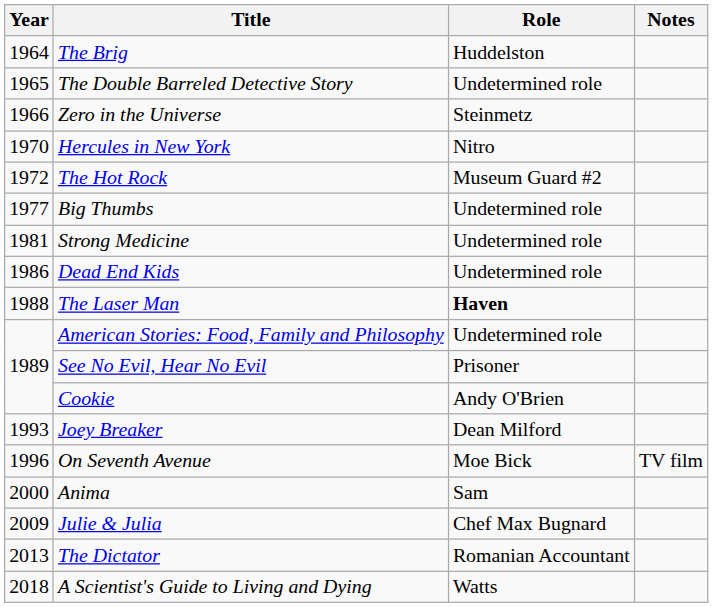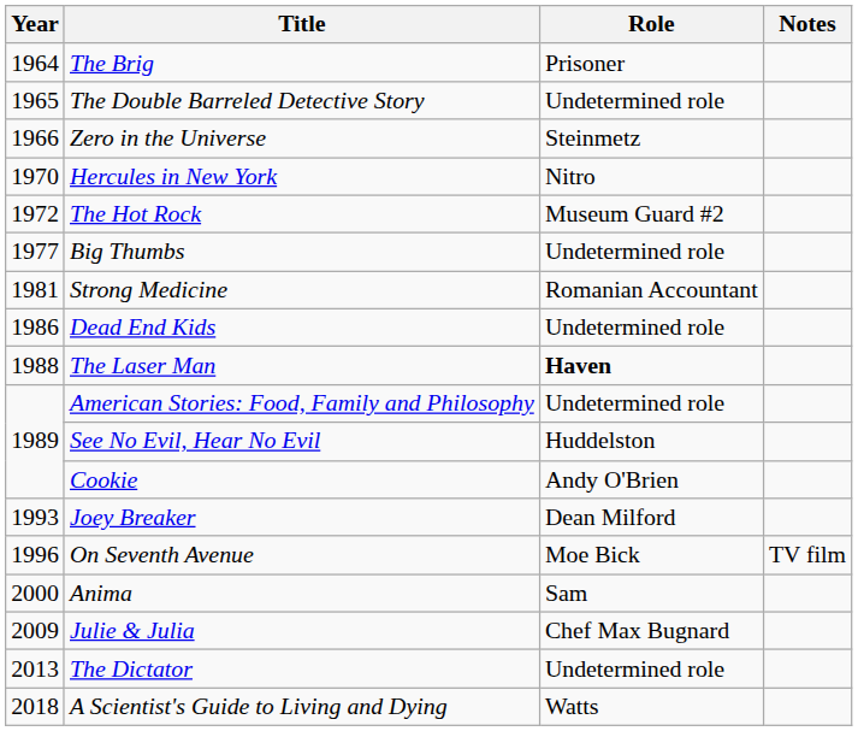 <table class="wikitable sortable">
 <tr>
 <th>Year</th>
 <th>Title</th>
 <th>Role</th>
 <th>Notes</th>
 </tr>
 <tr>
 <td>1964</td>
 <td><em><a href='#'>The Brig</a></em></td>
-<td>Huddelston</td>
+<td>Prisoner</td>
 <td></td>
 </tr>
 <tr>
 <td>1965</td>
 <td><em>The Double Barreled Detective Story</em></td>
 <td>Undetermined role</td>
 <td></td>
 </tr>
 <tr>
 <td>1966</td>
 <td><em>Zero in the Universe</em></td>
 <td>Steinmetz</td>
 <td></td>
 </tr>
 <tr>
 <td>1970</td>
 <td><em><a href='#'>Hercules in New York</a></em></td>
 <td>Nitro</td>
 <td></td>
 </tr>
 <tr>
 <td>1972</td>
 <td><em><a href='#'>The Hot Rock</a></em></td>
 <td>Museum Guard #2</td>
 <td></td>
 </tr>
 <tr>
 <td>1977</td>
 <td><em>Big Thumbs</em></td>
 <td>Undetermined role</td>
 <td></td>
 </tr>
 <tr>
 <td>1981</td>
 <td><em>Strong Medicine</em></td>
-<td>Undetermined role</td>
+<td>Romanian Accountant</td>
 <td></td>
 </tr>
 <tr>
 <td>1986</td>
 <td><em><a href='#'>Dead End Kids</a></em></td>
 <td>Undetermined role</td>
 <td></td>
 </tr>
 <tr>
 <td>1988</td>
 <td><em><a href='#'>The Laser Man</a></em></td>
 <td><strong>Haven</strong></td>
 <td></td>
 </tr>
 <tr>
 <td rowspan="3">1989</td>
 <td><em><a href='#'>American Stories: Food, Family and Philosophy</a></em></td>
 <td>Undetermined role</td>
 <td></td>
 </tr>
 <tr>
 <td><em><a href='#'>See No Evil, Hear No Evil</a></em></td>
-<td>Prisoner</td>
+<td>Huddelston</td>
 <td></td>
 </tr>
 <tr>
 <td><em><a href='#'>Cookie</a></em></td>
 <td>Andy O'Brien</td>
 <td></td>
 </tr>
 <tr>
 <td>1993</td>
 <td><em><a href='#'>Joey Breaker</a></em></td>
 <td>Dean Milford</td>
 <td></td>
 </tr>
 <tr>
 <td>1996</td>
 <td><em>On Seventh Avenue</em></td>
 <td>Moe Bick</td>
 <td>TV film</td>
 </tr>
 <tr>
 <td>2000</td>
 <td><em>Anima</em></td>
 <td>Sam</td>
 <td></td>
 </tr>
 <tr>
 <td>2009</td>
 <td><em><a href='#'>Julie & Julia</a></em></td>
 <td>Chef Max Bugnard</td>
 <td></td>
 </tr>
 <tr>
 <td>2013</td>
 <td><em><a href='#'>The Dictator</a></em></td>
-<td>Romanian Accountant</td>
+<td>Undetermined role</td>
 <td></td>
 </tr>
 <tr>
 <td>2018</td>
 <td><em>A Scientist's Guide to Living and Dying</em></td>
 <td>Watts</td>
 <td></td>
 </tr>
 </table>
